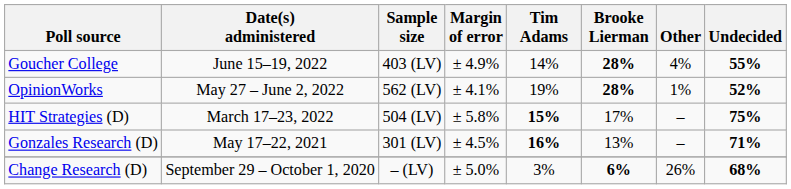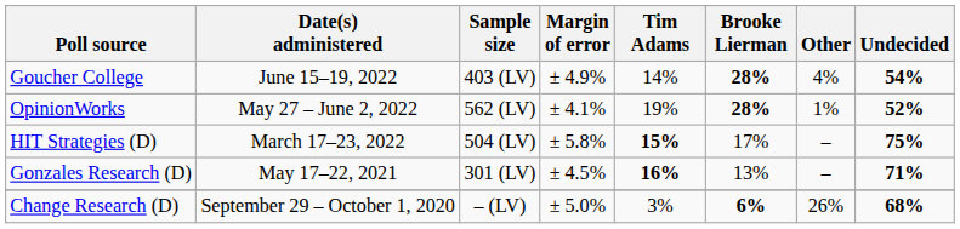 <table class="wikitable" style="font-size:90%;text-align:center;">
 <tr valign=bottom>
 <th>Poll source</th>
 <th>Date(s)<br>administered</th>
 <th>Sample<br>size</th>
 <th>Margin<br>of error</th>
 <th style="width:60px;">Tim<br>Adams</th>
 <th style="width:60px;">Brooke<br>Lierman</th>
 <th>Other</th>
 <th>Undecided</th>
 </tr>
 <tr>
 <td style="text-align:left;"><a href='#'>Goucher College</a></td>
 <td>June 15–19, 2022</td>
 <td>403 (LV)</td>
 <td>± 4.9%</td>
 <td>14%</td>
 <td><strong>28%</strong></td>
 <td>4%</td>
-<td><strong>55%</strong></td>
+<td><strong>54%</strong></td>
 </tr>
 <tr>
 <td style="text-align:left;"><a href='#'>OpinionWorks</a></td>
 <td>May 27 – June 2, 2022</td>
 <td>562 (LV)</td>
 <td>± 4.1%</td>
 <td>19%</td>
 <td><strong>28%</strong></td>
 <td>1%</td>
 <td><strong>52%</strong></td>
 </tr>
 <tr>
 <td style="text-align:left;"><a href='#'>HIT Strategies</a> (D)</td>
 <td>March 17–23, 2022</td>
 <td>504 (LV)</td>
 <td>± 5.8%</td>
 <td><strong>15%</strong></td>
 <td>17%</td>
 <td>–</td>
 <td><strong>75%</strong></td>
 </tr>
 <tr>
 <td style="text-align:left;"><a href='#'>Gonzales Research</a> (D)</td>
 <td>May 17–22, 2021</td>
 <td>301 (LV)</td>
 <td>± 4.5%</td>
 <td><strong>16%</strong></td>
 <td>13%</td>
 <td>–</td>
 <td><strong>71%</strong></td>
 </tr>
 <tr>
 </tr>
 <tr>
 <td style="text-align:left;"><a href='#'>Change Research</a> (D)</td>
 <td>September 29 – October 1, 2020</td>
 <td>– (LV)</td>
 <td>± 5.0%</td>
 <td>3%</td>
 <td><strong>6%</strong></td>
 <td>26%</td>
 <td><strong>68%</strong></td>
 </tr>
 </table>
